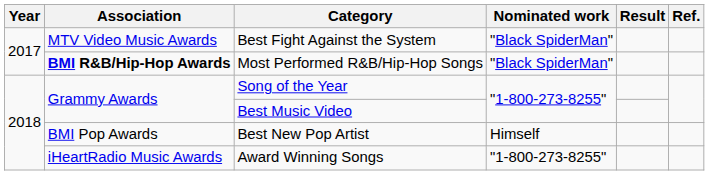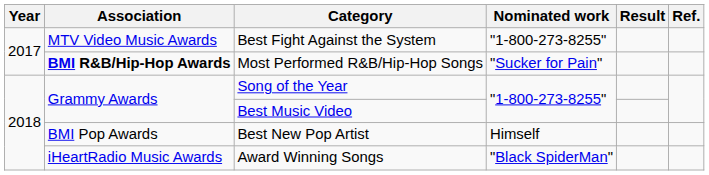 <table class="wikitable">
 <tr>
 <th>Year</th>
 <th>Association</th>
 <th>Category</th>
 <th>Nominated work</th>
 <th>Result</th>
 <th>Ref.</th>
 </tr>
 <tr>
 <td rowspan=2>2017</td>
 <td><a href='#'>MTV Video Music Awards</a></td>
 <td>Best Fight Against the System</td>
-<td>"<a href='#'>Black SpiderMan</a>"</td>
+<td>"1-800-273-8255"</td>
 <td></td>
 <td></td>
 </tr>
 <tr>
 <td><strong><a href='#'>BMI</a> R&B/Hip-Hop Awards</strong></td>
 <td>Most Performed R&B/Hip-Hop Songs</td>
-<td>"<a href='#'>Black SpiderMan</a>"</td>
+<td>"<a href='#'>Sucker for Pain</a>"</td>
 <td></td>
 <td></td>
 </tr>
 <tr>
 <td rowspan=4>2018</td>
 <td rowspan=2><a href='#'>Grammy Awards</a></td>
 <td><a href='#'>Song of the Year</a></td>
 <td rowspan="2">"<a href='#'>1-800-273-8255</a>"</td>
 <td></td>
 <td rowspan=2></td>
 </tr>
 <tr>
 <td><a href='#'>Best Music Video</a></td>
 <td></td>
 </tr>
 <tr>
 <td><a href='#'>BMI</a> Pop Awards</td>
 <td>Best New Pop Artist</td>
 <td>Himself</td>
 <td></td>
 <td></td>
 </tr>
 <tr>
 <td><a href='#'>iHeartRadio Music Awards</a></td>
 <td>Award Winning Songs</td>
-<td>"1-800-273-8255"</td>
+<td>"<a href='#'>Black SpiderMan</a>"</td>
 <td></td>
 <td></td>
 </tr>
 </table>
